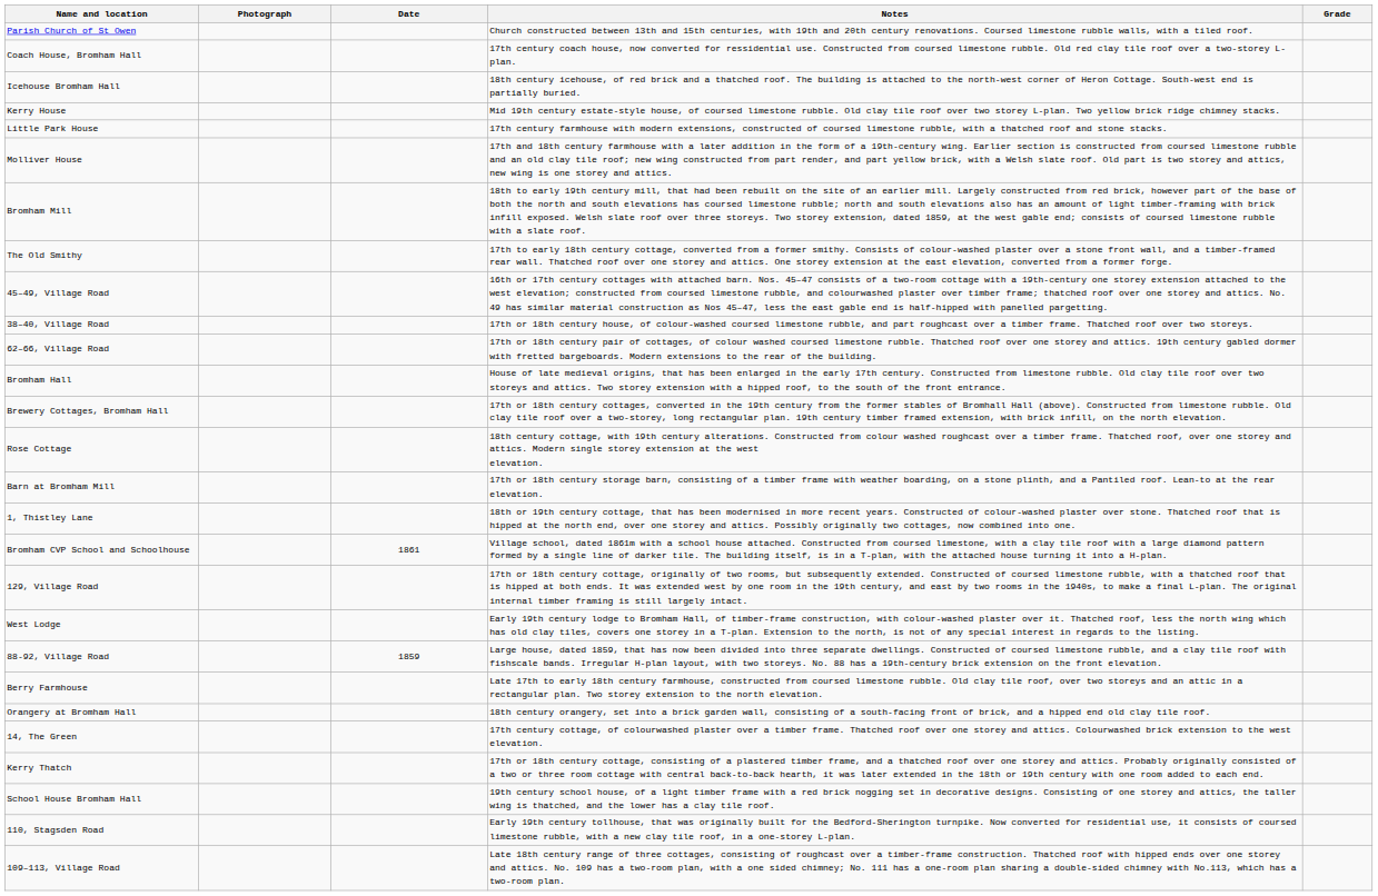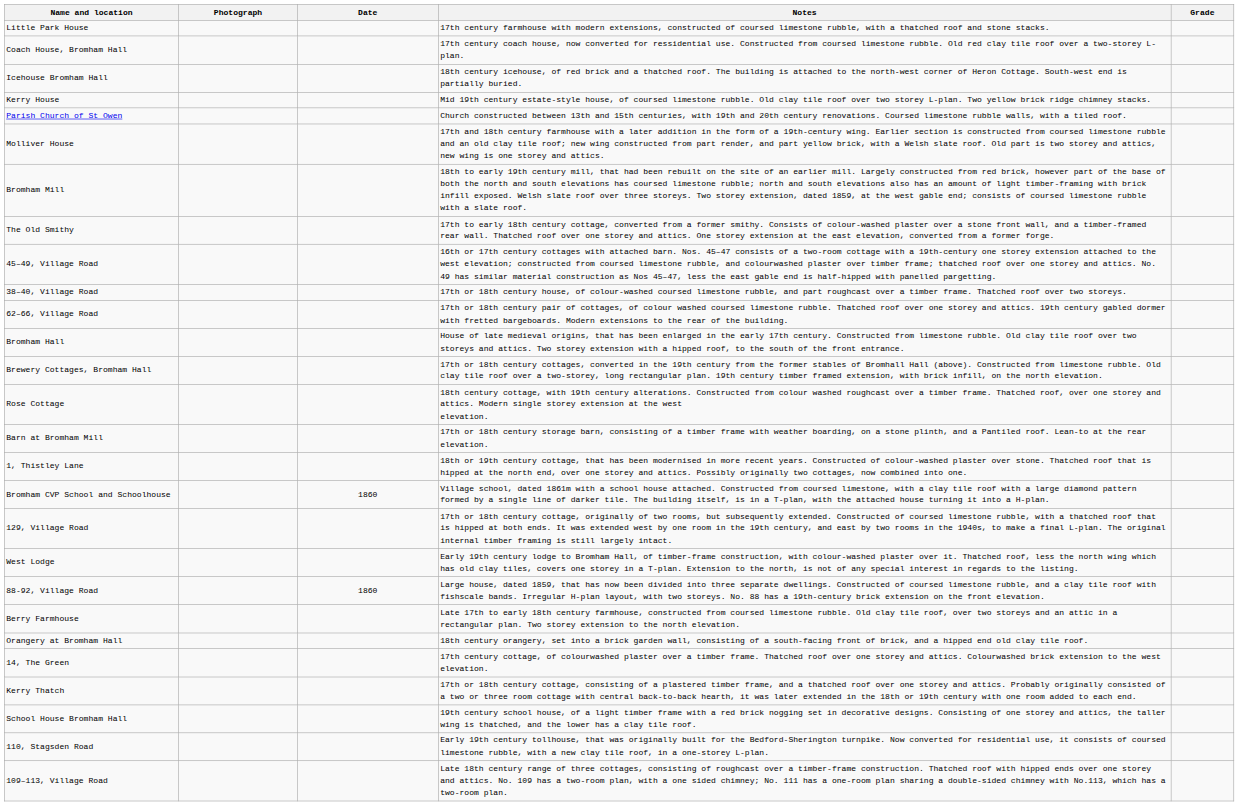 <table class="wikitable sortable plainrowheaders" style="width:100%;border:0px;text-align:left;line-height:150%;">
 <tr>
 <th scope="col"  style="width:150px">Name and location</th>
 <th scope="col"  style="width:100px" class="unsortable">Photograph</th>
 <th scope="col"  style="width:120px">Date</th>
 <th scope="col"  style="width:650px" class="unsortable">Notes</th>
 <th scope="col"  style="width:50px">Grade</th>
 </tr>
 <tr>
-<td><a href='#'>Parish Church of St Owen</a><br><small></small></td>
+<td>Little Park House<br><small></small></td>
 <td></td>
 <td align="center"></td>
-<td>Church constructed between 13th and 15th centuries, with 19th and 20th century renovations. Coursed limestone rubble walls, with a tiled roof.</td>
+<td>17th century farmhouse with modern extensions, constructed of coursed limestone rubble, with a thatched roof and stone stacks.</td>
 <td align="center" ></td>
 </tr>
 <tr>
 <td>Coach House, Bromham Hall<br><small></small></td>
 <td></td>
 <td align="center"></td>
 <td>17th century coach house, now converted for ressidential use. Constructed from coursed limestone rubble. Old red clay tile roof over a two-storey L-plan.</td>
 <td align="center" ></td>
 </tr>
 <tr>
 <td>Icehouse Bromham Hall<br><small></small></td>
 <td></td>
 <td align="center"></td>
 <td>18th century icehouse, of red brick and a thatched roof. The building is attached to the north-west corner of Heron Cottage. South-west end is partially buried.</td>
 <td align="center" ></td>
 </tr>
 <tr>
 <td>Kerry House<br><small></small></td>
 <td></td>
 <td align="center"></td>
 <td>Mid 19th century estate-style house, of coursed limestone rubble. Old clay tile roof over two storey L-plan. Two yellow brick ridge chimney stacks.</td>
 <td align="center" ></td>
 </tr>
 <tr>
-<td>Little Park House<br><small></small></td>
+<td><a href='#'>Parish Church of St Owen</a><br><small></small></td>
 <td></td>
 <td align="center"></td>
-<td>17th century farmhouse with modern extensions, constructed of coursed limestone rubble, with a thatched roof and stone stacks.</td>
+<td>Church constructed between 13th and 15th centuries, with 19th and 20th century renovations. Coursed limestone rubble walls, with a tiled roof.</td>
 <td align="center" ></td>
 </tr>
 <tr>
 <td>Molliver House<br><small></small></td>
 <td></td>
 <td align="center"></td>
 <td>17th and 18th century farmhouse with a later addition in the form of a 19th-century wing. Earlier section is constructed from coursed limestone rubble and an old clay tile roof; new wing constructed from part render, and part yellow brick, with a Welsh slate roof. Old part is two storey and attics, new wing is one storey and attics.</td>
 <td align="center" ></td>
 </tr>
 <tr>
 <td>Bromham Mill<br><small></small></td>
 <td></td>
 <td align="center"></td>
 <td>18th to early 19th century mill, that had been rebuilt on the site of an earlier mill. Largely constructed from red brick, however part of the base of both the north and south elevations has coursed limestone rubble; north and south elevations also has an amount of light timber-framing with brick infill exposed. Welsh slate roof over three storeys. Two storey extension, dated 1859, at the west gable end; consists of coursed limestone rubble with a slate roof.</td>
 <td align="center" ></td>
 </tr>
 <tr>
 <td>The Old Smithy<br><small></small></td>
 <td></td>
 <td align="center"></td>
 <td>17th to early 18th century cottage, converted from a former smithy. Consists of colour-washed plaster over a stone front wall, and a timber-framed rear wall. Thatched roof over one storey and attics. One storey extension at the east elevation, converted from a former forge.</td>
 <td align="center" ></td>
 </tr>
 <tr>
 <td>45–49, Village Road<br><small></small></td>
 <td></td>
 <td align="center"></td>
 <td>16th or 17th century cottages with attached barn. Nos. 45–47 consists of a two-room cottage with a 19th-century one storey extension attached to the west elevation; constructed from coursed limestone rubble, and colourwashed plaster over timber frame; thatched roof over one storey and attics. No. 49 has similar material construction as Nos 45–47, less the east gable end is half-hipped with panelled pargetting.</td>
 <td align="center" ></td>
 </tr>
 <tr>
 <td>38–40, Village Road<br><small></small></td>
 <td></td>
 <td align="center"></td>
 <td>17th or 18th century house, of colour-washed coursed limestone rubble, and part roughcast over a timber frame. Thatched roof over two storeys.</td>
 <td align="center" ></td>
 </tr>
 <tr>
 <td>62–66, Village Road<br><small></small></td>
 <td></td>
 <td align="center"></td>
 <td>17th or 18th century pair of cottages, of colour washed coursed limestone rubble. Thatched roof over one storey and attics. 19th century gabled dormer with fretted bargeboards. Modern extensions to the rear of the building.</td>
 <td align="center" ></td>
 </tr>
 <tr>
 <td>Bromham Hall<br><small></small></td>
 <td></td>
 <td align="center"></td>
 <td>House of late medieval origins, that has been enlarged in the early 17th century. Constructed from limestone rubble. Old clay tile roof over two storeys and attics. Two storey extension with a hipped roof, to the south of the front entrance.</td>
 <td align="center" ></td>
 </tr>
 <tr>
 <td>Brewery Cottages, Bromham Hall<br><small></small></td>
 <td></td>
 <td align="center"></td>
 <td>17th or 18th century cottages, converted in the 19th century from the former stables of Bromhall Hall (above). Constructed from limestone rubble. Old clay tile roof over a two-storey, long rectangular plan. 19th century timber framed extension, with brick infill, on the north elevation.</td>
 <td align="center" ></td>
 </tr>
 <tr>
 <td>Rose Cottage<br><small></small></td>
 <td></td>
 <td align="center"></td>
 <td>18th century cottage, with 19th century alterations. Constructed from colour washed roughcast over a timber frame. Thatched roof, over one storey and attics. Modern single storey extension at the west<br>elevation.</td>
 <td align="center" ></td>
 </tr>
 <tr>
 <td>Barn at Bromham Mill<br><small></small></td>
 <td></td>
 <td align="center"></td>
 <td>17th or 18th century storage barn, consisting of a timber frame with weather boarding, on a stone plinth, and a Pantiled roof. Lean-to at the rear elevation.</td>
 <td align="center" ></td>
 </tr>
 <tr>
 <td>1, Thistley Lane<br><small></small></td>
 <td></td>
 <td align="center"></td>
 <td>18th or 19th century cottage, that has been modernised in more recent years. Constructed of colour-washed plaster over stone. Thatched roof that is hipped at the north end, over one storey and attics. Possibly originally two cottages, now combined into one.</td>
 <td align="center" ></td>
 </tr>
 <tr>
 <td>Bromham CVP School and Schoolhouse<br><small></small></td>
 <td></td>
-<td align="center">1861</td>
+<td align="center">1860</td>
 <td>Village school, dated 1861m with a school house attached. Constructed from coursed limestone, with a clay tile roof with a large diamond pattern formed by a single line of darker tile. The building itself, is in a T-plan, with the attached house turning it into a H-plan.</td>
 <td align="center" ></td>
 </tr>
 <tr>
 <td>129, Village Road<br><small></small></td>
 <td></td>
 <td align="center"></td>
 <td>17th or 18th century cottage, originally of two rooms, but subsequently extended. Constructed of coursed limestone rubble, with a thatched roof that is hipped at both ends. It was extended west by one room in the 19th century, and east by two rooms in the 1940s, to make a final L-plan. The original internal timber framing is still largely intact.</td>
 <td align="center" ></td>
 </tr>
 <tr>
 <td>West Lodge<br><small></small></td>
 <td></td>
 <td align="center"></td>
 <td>Early 19th century lodge to Bromham Hall, of timber-frame construction, with colour-washed plaster over it. Thatched roof, less the north wing which has old clay tiles, covers one storey in a T-plan. Extension to the north, is not of any special interest in regards to the listing.</td>
 <td align="center" ></td>
 </tr>
 <tr>
 <td>88-92, Village Road<br><small></small></td>
 <td></td>
-<td align="center">1859</td>
+<td align="center">1860</td>
 <td>Large house, dated 1859, that has now been divided into three separate dwellings. Constructed of coursed limestone rubble, and a clay tile roof with fishscale bands. Irregular H-plan layout, with two storeys. No. 88 has a 19th-century brick extension on the front elevation.</td>
 <td align="center" ></td>
 </tr>
 <tr>
 <td>Berry Farmhouse<br><small></small></td>
 <td></td>
 <td align="center"></td>
 <td>Late 17th to early 18th century farmhouse, constructed from coursed limestone rubble. Old clay tile roof, over two storeys and an attic in a rectangular plan. Two storey extension to the north elevation.</td>
 <td align="center" ></td>
 </tr>
 <tr>
 <td>Orangery at Bromham Hall<br><small></small></td>
 <td></td>
 <td align="center"></td>
 <td>18th century orangery, set into a brick garden wall, consisting of a south-facing front of brick, and a hipped end old clay tile roof.</td>
 <td align="center" ></td>
 </tr>
 <tr>
 <td>14, The Green<br><small></small></td>
 <td></td>
 <td align="center"></td>
 <td>17th century cottage, of colourwashed plaster over a timber frame. Thatched roof over one storey and attics. Colourwashed brick extension to the west elevation.</td>
 <td align="center" ></td>
 </tr>
 <tr>
 <td>Kerry Thatch<br><small></small></td>
 <td></td>
 <td align="center"></td>
 <td>17th or 18th century cottage, consisting of a plastered timber frame, and a thatched roof over one storey and attics. Probably originally consisted of a two or three room cottage with central back-to-back hearth, it was later extended in the 18th or 19th century with one room added to each end.</td>
 <td align="center" ></td>
 </tr>
 <tr>
 <td>School House Bromham Hall<br><small></small></td>
 <td></td>
 <td align="center"></td>
 <td>19th century school house, of a light timber frame with a red brick nogging set in decorative designs. Consisting of one storey and attics, the taller wing is thatched, and the lower has a clay tile roof.</td>
 <td align="center" ></td>
 </tr>
 <tr>
 <td>110, Stagsden Road<br><small></small></td>
 <td></td>
 <td align="center"></td>
 <td>Early 19th century tollhouse, that was originally built for the Bedford-Sherington turnpike. Now converted for residential use, it consists of coursed limestone rubble, with a new clay tile roof, in a one-storey L-plan.</td>
 <td align="center" ></td>
 </tr>
 <tr>
 <td>109–113, Village Road<br><small></small></td>
 <td></td>
 <td align="center"></td>
 <td>Late 18th century range of three cottages, consisting of roughcast over a timber-frame construction. Thatched roof with hipped ends over one storey and attics. No. 109 has a two-room plan, with a one sided chimney; No. 111 has a one-room plan sharing a double-sided chimney with No.113, which has a two-room plan.</td>
 <td align="center" ></td>
 </tr>
 </table>
